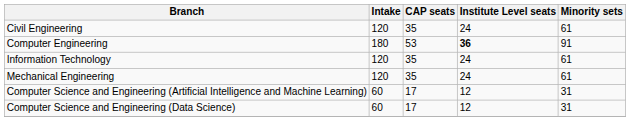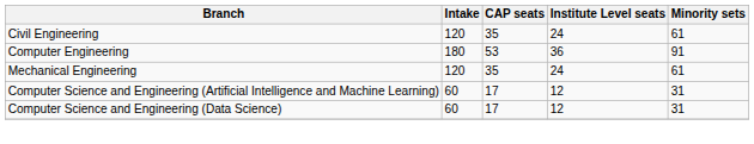 <table class="wikitable sortable">
 <tr>
 <th>Branch</th>
 <th>Intake</th>
 <th>CAP seats</th>
 <th>Institute Level seats</th>
 <th>Minority sets</th>
 </tr>
 <tr>
 <td>Civil Engineering</td>
 <td>120</td>
 <td>35</td>
 <td>24</td>
 <td>61</td>
 </tr>
 <tr>
 <td>Computer Engineering</td>
 <td>180</td>
 <td>53</td>
-<td><strong>36</strong></td>
+<td>36</td>
 <td>91</td>
-</tr>
-<tr>
-<td>Information Technology</td>
-<td>120</td>
-<td>35</td>
-<td>24</td>
-<td>61</td>
 </tr>
 <tr>
 <td>Mechanical Engineering</td>
 <td>120</td>
 <td>35</td>
 <td>24</td>
 <td>61</td>
 </tr>
 <tr>
 <td>Computer Science and Engineering (Artificial Intelligence and Machine Learning)</td>
 <td>60</td>
 <td>17</td>
 <td>12</td>
 <td>31</td>
 </tr>
 <tr>
 <td>Computer Science and Engineering (Data Science)</td>
 <td>60</td>
 <td>17</td>
 <td>12</td>
 <td>31</td>
 </tr>
 <tr>
 </tr>
 </table>
